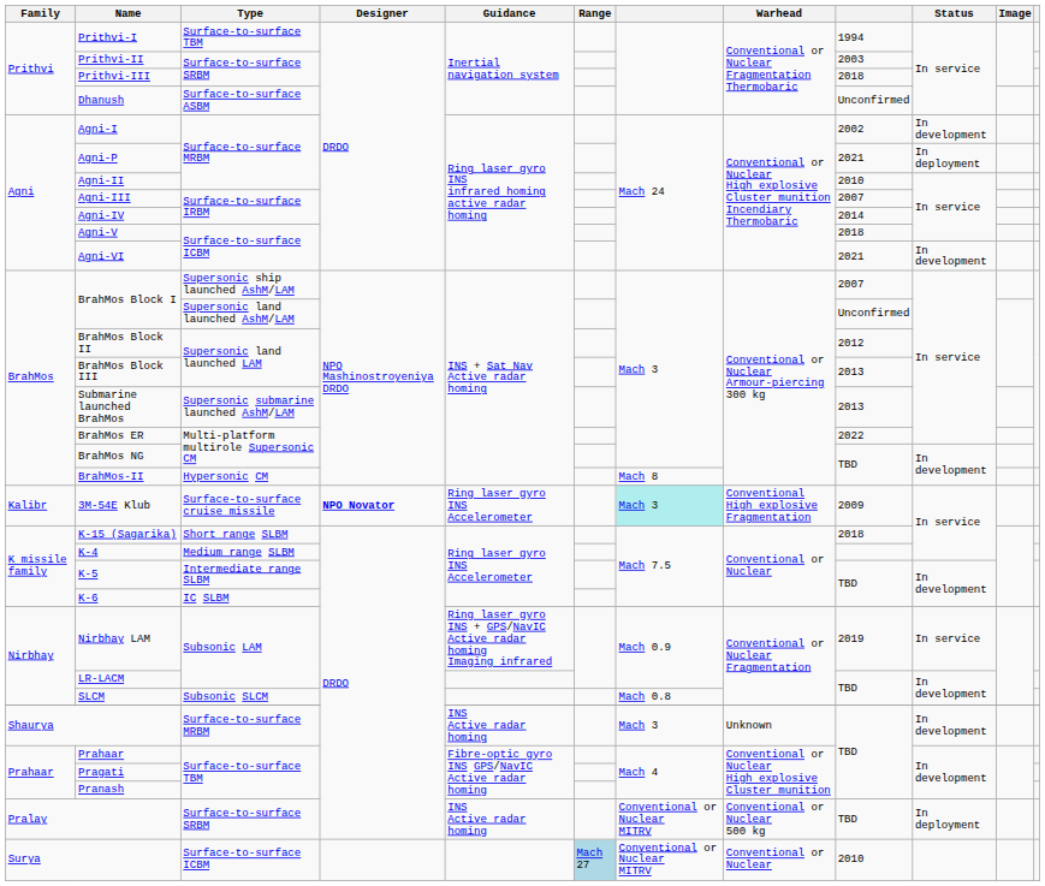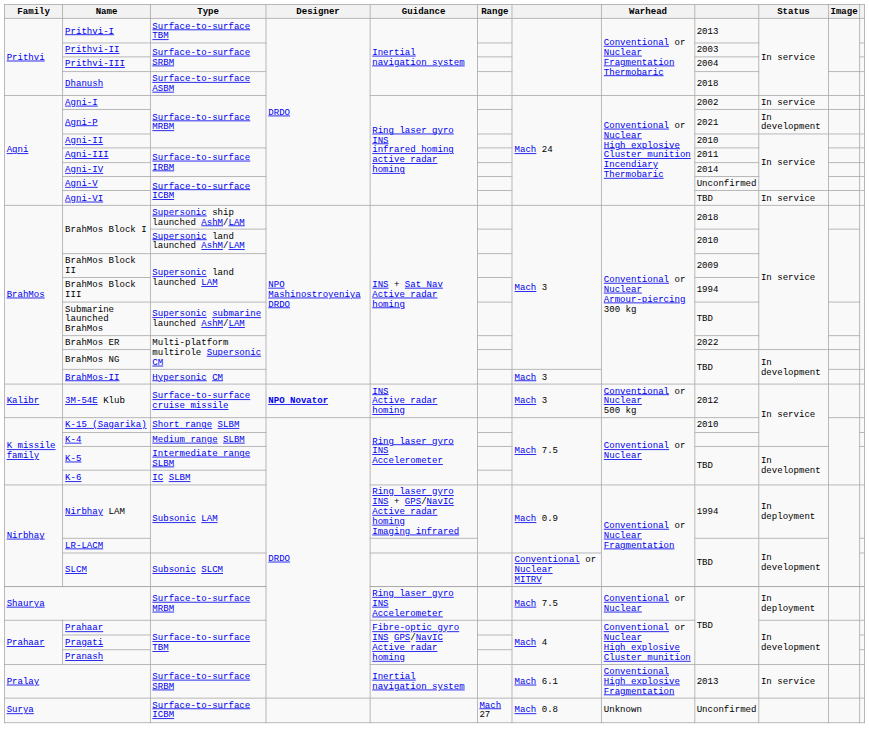 <table class="wikitable sortable" style="text-align:center|100px; font-size: 85%; width:95em;">
 <tr>
 <th>Family</th>
 <th>Name</th>
 <th>Type</th>
 <th>Designer</th>
 <th>Guidance</th>
 <th>Range</th>
 <th></th>
 <th>Warhead</th>
 <th></th>
 <th>Status</th>
 <th>Image</th>
 <th></th>
 </tr>
 <tr>
 <td rowspan="4"><a href='#'>Prithvi</a></td>
 <td><a href='#'>Prithvi-I</a></td>
 <td><a href='#'>Surface-to-surface</a> <br> <a href='#'>TBM</a></td>
 <td rowspan="11"> <a href='#'>DRDO</a></td>
 <td rowspan="4"><a href='#'>Inertial navigation system</a></td>
 <td></td>
 <td rowspan="4"></td>
 <td rowspan="4"><a href='#'>Conventional</a> or <a href='#'>Nuclear</a> <br> <a href='#'>Fragmentation</a> <br> <a href='#'>Thermobaric</a></td>
-<td>1994</td>
+<td>2013</td>
 <td rowspan="4">In service</td>
 <td rowspan="3"></td>
 <td></td>
 </tr>
 <tr>
 <td><a href='#'>Prithvi-II</a></td>
 <td rowspan="2"><a href='#'>Surface-to-surface</a> <a href='#'>SRBM</a></td>
 <td></td>
 <td>2003</td>
 <td></td>
 </tr>
 <tr>
 <td><a href='#'>Prithvi-III</a></td>
 <td></td>
-<td>2018</td>
+<td>2004</td>
 <td></td>
 </tr>
 <tr>
 <td><a href='#'>Dhanush</a></td>
 <td><a href='#'>Surface-to-surface</a> <a href='#'>ASBM</a></td>
 <td></td>
-<td>Unconfirmed</td>
+<td>2018</td>
 <td></td>
 <td></td>
 </tr>
 <tr>
 <td rowspan="7"><a href='#'>Agni</a></td>
 <td><a href='#'>Agni-I</a></td>
 <td rowspan="3"><a href='#'>Surface-to-surface</a> <a href='#'>MRBM</a></td>
 <td rowspan="7"><a href='#'>Ring laser gyro</a> <a href='#'>INS</a> <br> <a href='#'>infrared homing</a> <br> <a href='#'>active radar homing</a></td>
 <td></td>
 <td rowspan="7"><a href='#'>Mach</a> 24</td>
 <td rowspan="7"><a href='#'>Conventional</a> or <a href='#'>Nuclear</a> <br> <a href='#'>High explosive</a> <br> <a href='#'>Cluster munition</a> <br> <a href='#'>Incendiary</a> <br> <a href='#'>Thermobaric</a></td>
 <td>2002</td>
-<td>In development</td>
+<td>In service</td>
 <td></td>
 <td></td>
 </tr>
 <tr>
 <td><a href='#'>Agni-P</a></td>
 <td></td>
 <td>2021</td>
-<td>In deployment</td>
+<td>In development</td>
 <td></td>
 <td></td>
 </tr>
 <tr>
 <td><a href='#'>Agni-II</a></td>
 <td></td>
 <td>2010</td>
 <td rowspan="4">In service</td>
 <td></td>
 <td></td>
 </tr>
 <tr>
 <td><a href='#'>Agni-III</a></td>
 <td rowspan="2"><a href='#'>Surface-to-surface</a> <a href='#'>IRBM</a></td>
 <td></td>
-<td>2007</td>
+<td>2011</td>
 <td></td>
 <td></td>
 </tr>
 <tr>
 <td><a href='#'>Agni-IV</a></td>
 <td></td>
 <td>2014</td>
 <td></td>
 <td></td>
 </tr>
 <tr>
 <td><a href='#'>Agni-V</a></td>
 <td rowspan="2"><a href='#'>Surface-to-surface</a> <a href='#'>ICBM</a></td>
 <td></td>
-<td>2018</td>
+<td>Unconfirmed</td>
 <td></td>
 <td></td>
 </tr>
 <tr>
 <td><a href='#'>Agni-VI</a></td>
 <td></td>
-<td>2021</td>
-<td>In development</td>
+<td>TBD</td>
+<td>In service</td>
 <td></td>
 <td></td>
 </tr>
 <tr>
 <td rowspan="8"><a href='#'>BrahMos</a></td>
 <td rowspan="2">BrahMos Block I</td>
 <td><a href='#'>Supersonic</a> ship launched <a href='#'>AshM</a>/<a href='#'>LAM</a></td>
 <td rowspan="8"> <a href='#'>NPO Mashinostroyeniya</a> <br>  <a href='#'>DRDO</a></td>
 <td rowspan="8"><a href='#'>INS</a> + <a href='#'>Sat Nav</a> <br><a href='#'>Active radar homing</a></td>
 <td></td>
 <td rowspan="7"><a href='#'>Mach</a> 3</td>
 <td rowspan="8"><a href='#'>Conventional</a> or <a href='#'>Nuclear</a> <br> <a href='#'>Armour-piercing</a> <br> 300 kg</td>
-<td>2007</td>
+<td>2018</td>
 <td rowspan="6">In service</td>
 <td></td>
 <td rowspan="7"></td>
 </tr>
 <tr>
 <td><a href='#'>Supersonic</a> land launched <a href='#'>AshM</a>/<a href='#'>LAM</a></td>
 <td></td>
-<td>Unconfirmed</td>
+<td>2010</td>
 <td rowspan="3"></td>
 </tr>
 <tr>
 <td>BrahMos Block II</td>
 <td rowspan="2"><a href='#'>Supersonic</a> land launched <a href='#'>LAM</a></td>
 <td></td>
-<td>2012</td>
+<td>2009</td>
 </tr>
 <tr>
 <td>BrahMos Block III</td>
 <td></td>
-<td>2013</td>
+<td>1994</td>
 </tr>
 <tr>
 <td>Submarine launched BrahMos</td>
 <td><a href='#'>Supersonic</a> <a href='#'>submarine</a> launched <a href='#'>AshM</a>/<a href='#'>LAM</a></td>
 <td></td>
-<td>2013</td>
+<td>TBD</td>
 <td></td>
 </tr>
 <tr>
 <td>BrahMos ER</td>
 <td rowspan="2">Multi-platform multirole <a href='#'>Supersonic</a> <a href='#'>CM</a></td>
 <td></td>
 <td>2022</td>
 <td></td>
 </tr>
 <tr>
 <td>BrahMos NG</td>
 <td></td>
 <td rowspan="2">TBD</td>
 <td rowspan="2">In development</td>
 <td></td>
 </tr>
 <tr>
 <td><a href='#'>BrahMos-II</a></td>
 <td><a href='#'>Hypersonic</a> <a href='#'>CM</a></td>
 <td></td>
-<td><a href='#'>Mach</a> 8</td>
+<td><a href='#'>Mach</a> 3</td>
 <td></td>
 <td></td>
 </tr>
 <tr>
 <td><a href='#'>Kalibr</a></td>
 <td><a href='#'>3M-54E</a> Klub</td>
 <td><a href='#'>Surface-to-surface</a> <a href='#'>cruise missile</a></td>
 <td><strong> <a href='#'>NPO Novator</a></strong></td>
-<td><a href='#'>Ring laser gyro</a> <a href='#'>INS</a> <br> <a href='#'>Accelerometer</a></td>
+<td><a href='#'>INS</a> <br> <a href='#'>Active radar homing</a></td>
 <td></td>
-<td style="background: paleturquoise;"><a href='#'>Mach</a> 3</td>
-<td><a href='#'>Conventional</a> <br> <a href='#'>High explosive</a> <br> <a href='#'>Fragmentation</a></td>
-<td>2009</td>
+<td><a href='#'>Mach</a> 3</td>
+<td><a href='#'>Conventional</a> or <a href='#'>Nuclear</a> <br> 500 kg</td>
+<td>2012</td>
 <td rowspan="3">In service</td>
 <td></td>
 <td></td>
 </tr>
 <tr>
 <td rowspan="4"><a href='#'>K missile family</a></td>
 <td><a href='#'>K-15 (Sagarika)</a></td>
 <td><a href='#'>Short range</a> <a href='#'>SLBM</a></td>
 <td rowspan="13"> <a href='#'>DRDO</a></td>
 <td rowspan="4"><a href='#'>Ring laser gyro</a> <a href='#'>INS</a> <br> <a href='#'>Accelerometer</a></td>
 <td></td>
 <td rowspan="4"><a href='#'>Mach</a> 7.5</td>
 <td rowspan="4"><a href='#'>Conventional</a> or <a href='#'>Nuclear</a></td>
-<td>2018</td>
+<td>2010</td>
 <td rowspan="4"></td>
 <td></td>
 </tr>
 <tr>
 <td><a href='#'>K-4</a></td>
 <td><a href='#'>Medium range</a> <a href='#'>SLBM</a></td>
 <td></td>
 <td></td>
 <td></td>
 </tr>
 <tr>
 <td><a href='#'>K-5</a></td>
 <td><a href='#'>Intermediate range</a> <a href='#'>SLBM</a></td>
 <td></td>
 <td rowspan="2">TBD</td>
 <td rowspan="2">In development</td>
 <td rowspan="2"></td>
 </tr>
 <tr>
 <td><a href='#'>K-6</a></td>
 <td><a href='#'>IC</a> <a href='#'>SLBM</a></td>
 <td></td>
 </tr>
 <tr>
 <td rowspan="3"><a href='#'>Nirbhay</a></td>
 <td><a href='#'>Nirbhay</a> LAM</td>
 <td rowspan="2"><a href='#'>Subsonic</a> <a href='#'>LAM</a></td>
 <td><a href='#'>Ring laser gyro</a> <a href='#'>INS</a> + <a href='#'>GPS</a>/<a href='#'>NavIC</a> <br> <a href='#'>Active radar homing</a> <br> <a href='#'>Imaging infrared</a></td>
 <td rowspan="2"></td>
 <td rowspan="2"><a href='#'>Mach</a> 0.9</td>
 <td rowspan="3"><a href='#'>Conventional</a> or <a href='#'>Nuclear</a> <br> <a href='#'>Fragmentation</a></td>
-<td>2019</td>
-<td>In service</td>
+<td>1994</td>
+<td>In deployment</td>
 <td rowspan="3"></td>
 <td></td>
 </tr>
 <tr>
 <td><a href='#'>LR-LACM</a></td>
 <td></td>
 <td rowspan="2">TBD</td>
 <td rowspan="2">In development</td>
 <td></td>
 </tr>
 <tr>
 <td><a href='#'>SLCM</a></td>
 <td><a href='#'>Subsonic</a> <a href='#'>SLCM</a></td>
 <td></td>
 <td></td>
-<td><a href='#'>Mach</a> 0.8</td>
+<td><a href='#'>Conventional</a> or <a href='#'>Nuclear</a> <br> <a href='#'>MITRV</a></td>
 <td></td>
 </tr>
 <tr>
 </tr>
 <tr>
 <td colspan="2"><a href='#'>Shaurya</a></td>
 <td><a href='#'>Surface-to-surface</a> <a href='#'>MRBM</a></td>
-<td><a href='#'>INS</a> <br> <a href='#'>Active radar homing</a></td>
+<td><a href='#'>Ring laser gyro</a> <a href='#'>INS</a> <br> <a href='#'>Accelerometer</a></td>
 <td></td>
-<td><a href='#'>Mach</a> 3</td>
-<td>Unknown</td>
+<td><a href='#'>Mach</a> 7.5</td>
+<td><a href='#'>Conventional</a> or <a href='#'>Nuclear</a></td>
 <td rowspan="4">TBD</td>
-<td>In development</td>
+<td>In deployment</td>
 <td></td>
 <td></td>
 </tr>
 <tr>
 <td rowspan="3"><a href='#'>Prahaar</a></td>
 <td><a href='#'>Prahaar</a></td>
 <td rowspan="3"><a href='#'>Surface-to-surface</a> <a href='#'>TBM</a></td>
 <td rowspan="3"><a href='#'>Fibre-optic gyro</a> <a href='#'>INS</a> <a href='#'>GPS</a>/<a href='#'>NavIC</a> <br> <a href='#'>Active radar homing</a></td>
 <td></td>
 <td rowspan="3"><a href='#'>Mach</a> 4</td>
 <td rowspan="3"><a href='#'>Conventional</a> or <a href='#'>Nuclear</a> <br> <a href='#'>High explosive</a> <br> <a href='#'>Cluster munition</a></td>
 <td rowspan="3">In development</td>
 <td rowspan="3"></td>
 <td></td>
 </tr>
 <tr>
 <td><a href='#'>Pragati</a></td>
 <td></td>
 <td></td>
 </tr>
 <tr>
 <td><a href='#'>Pranash</a></td>
 <td></td>
 <td></td>
 </tr>
 <tr>
 <td colspan="2"><a href='#'>Pralay</a></td>
 <td><a href='#'>Surface-to-surface</a> <a href='#'>SRBM</a></td>
-<td><a href='#'>INS</a> <br> <a href='#'>Active radar homing</a></td>
+<td><a href='#'>Inertial navigation system</a></td>
 <td></td>
-<td><a href='#'>Conventional</a> or <a href='#'>Nuclear</a> <br> <a href='#'>MITRV</a></td>
-<td><a href='#'>Conventional</a> or <a href='#'>Nuclear</a> <br> 500 kg</td>
-<td>TBD</td>
-<td>In deployment</td>
+<td><a href='#'>Mach</a> 6.1</td>
+<td><a href='#'>Conventional</a> <br> <a href='#'>High explosive</a> <br> <a href='#'>Fragmentation</a></td>
+<td>2013</td>
+<td>In service</td>
 <td></td>
 <td></td>
 </tr>
 <tr>
 <td colspan="2"><a href='#'>Surya</a></td>
 <td><a href='#'>Surface-to-surface</a> <a href='#'>ICBM</a></td>
 <td></td>
 <td></td>
-<td style="background: lightblue;"><a href='#'>Mach</a> 27</td>
-<td><a href='#'>Conventional</a> or <a href='#'>Nuclear</a> <br> <a href='#'>MITRV</a></td>
-<td><a href='#'>Conventional</a> or <a href='#'>Nuclear</a></td>
-<td>2010</td>
+<td><a href='#'>Mach</a> 27</td>
+<td><a href='#'>Mach</a> 0.8</td>
+<td>Unknown</td>
+<td>Unconfirmed</td>
 <td></td>
 <td></td>
 </tr>
 </table>
